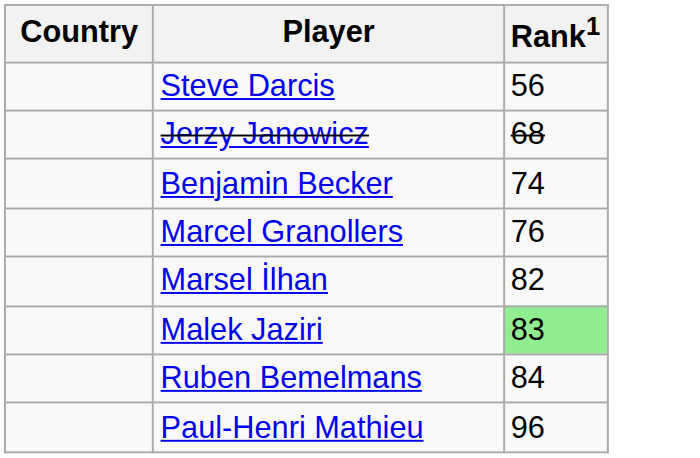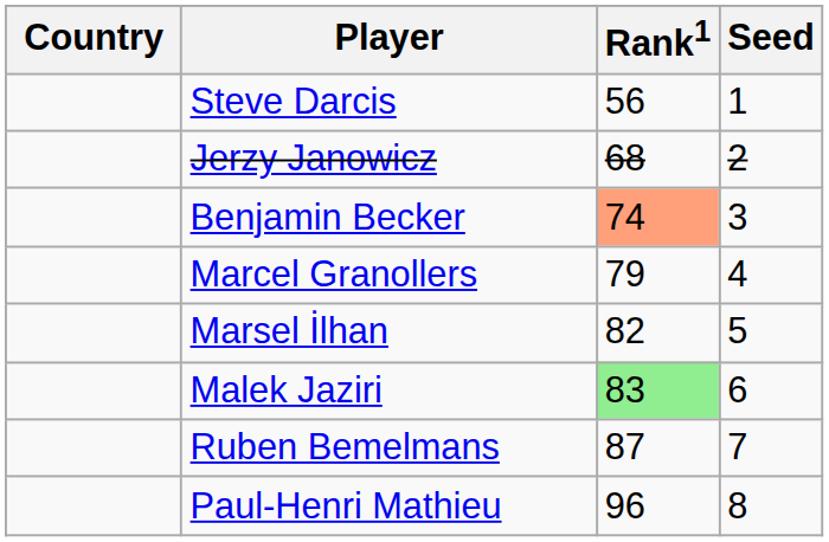 <table class="sortable wikitable">
 <tr>
 <th width="70">Country</th>
 <th width="175">Player</th>
 <th>Rank<sup>1</sup></th>
+<th>Seed</th>
 </tr>
 <tr>
 <td></td>
 <td><a href='#'>Steve Darcis</a></td>
 <td>56</td>
+<td>1</td>
 </tr>
 <tr>
 <td><s></s></td>
 <td><s><a href='#'>Jerzy Janowicz</a></s></td>
 <td><s>68</s></td>
+<td><s>2</s></td>
 </tr>
 <tr>
 <td></td>
 <td><a href='#'>Benjamin Becker</a></td>
-<td>74</td>
+<td style="background: lightsalmon;">74</td>
+<td>3</td>
 </tr>
 <tr>
 <td></td>
 <td><a href='#'>Marcel Granollers</a></td>
-<td>76</td>
+<td>79</td>
+<td>4</td>
 </tr>
 <tr>
 <td></td>
 <td><a href='#'>Marsel İlhan</a></td>
 <td>82</td>
+<td>5</td>
 </tr>
 <tr>
 <td></td>
 <td><a href='#'>Malek Jaziri</a></td>
 <td style="background: lightgreen;">83</td>
+<td>6</td>
 </tr>
 <tr>
 <td></td>
 <td><a href='#'>Ruben Bemelmans</a></td>
-<td>84</td>
+<td>87</td>
+<td>7</td>
 </tr>
 <tr>
 <td></td>
 <td><a href='#'>Paul-Henri Mathieu</a></td>
 <td>96</td>
+<td>8</td>
 </tr>
 </table>
